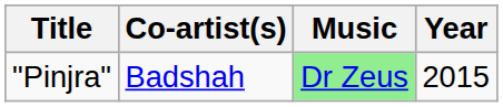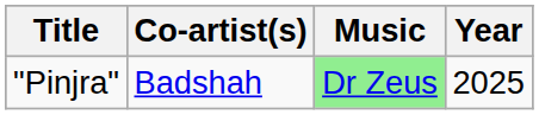 <table class="wikitable">
 <tr>
 <th>Title</th>
 <th>Co-artist(s)</th>
 <th>Music</th>
 <th>Year</th>
 </tr>
 <tr>
 <td>"Pinjra"</td>
 <td><a href='#'>Badshah</a></td>
 <td style="background: lightgreen;"><a href='#'>Dr Zeus</a></td>
-<td>2015</td>
+<td>2025</td>
 </tr>
 </table>
